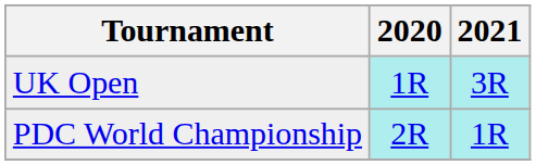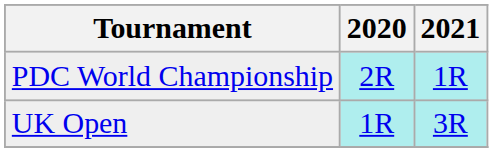 <table class="wikitable">
 <tr>
 <th>Tournament</th>
 <th>2020</th>
 <th>2021</th>
 </tr>
 <tr>
+<td style="background:#efefef;"><a href='#'>PDC World Championship</a></td>
+<td style="text-align:center; background:#afeeee;"><a href='#'>2R</a></td>
+<td style="text-align:center; background:#afeeee;"><a href='#'>1R</a></td>
+</tr>
+<tr>
 <td style="background:#efefef;"><a href='#'>UK Open</a></td>
 <td style="text-align:center; background:#afeeee;"><a href='#'>1R</a></td>
 <td style="text-align:center; background:#afeeee;"><a href='#'>3R</a></td>
 </tr>
 <tr>
-<td style="background:#efefef;"><a href='#'>PDC World Championship</a></td>
-<td style="text-align:center; background:#afeeee;"><a href='#'>2R</a></td>
-<td style="text-align:center; background:#afeeee;"><a href='#'>1R</a></td>
-</tr>
-<tr>
 </tr>
 </table>
